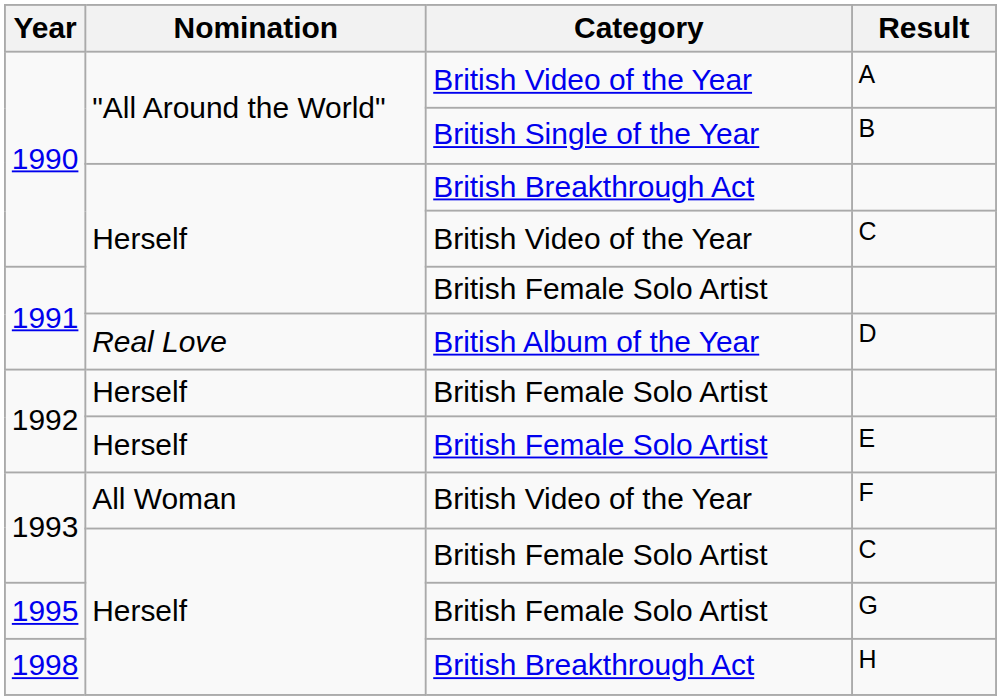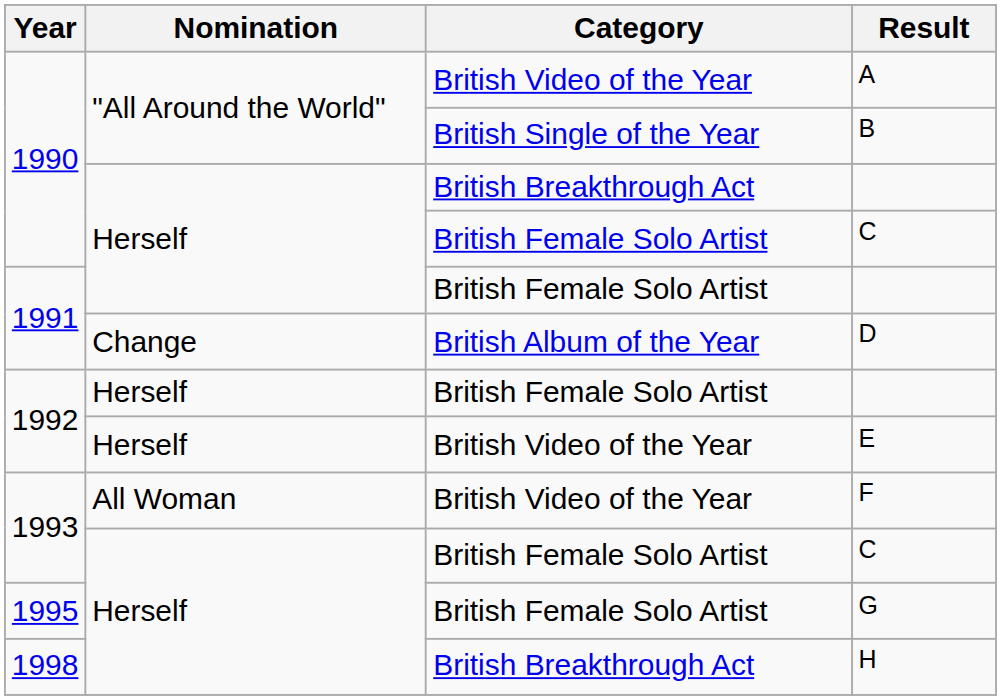 <table class="wikitable">
 <tr>
 <th width="30">Year</th>
 <th width="175">Nomination</th>
 <th width="220">Category</th>
 <th width="70">Result</th>
 </tr>
 <tr>
 <td rowspan="4"><a href='#'>1990</a></td>
 <td rowspan="2">"All Around the World"</td>
 <td><a href='#'>British Video of the Year</a></td>
 <td><sup>A</sup></td>
 </tr>
 <tr>
 <td><a href='#'>British Single of the Year</a></td>
 <td><sup>B</sup></td>
 </tr>
 <tr>
 <td rowspan="3">Herself</td>
 <td><a href='#'>British Breakthrough Act</a></td>
 <td></td>
 </tr>
 <tr>
-<td>British Video of the Year</td>
+<td><a href='#'>British Female Solo Artist</a></td>
 <td><sup>C</sup></td>
 </tr>
 <tr>
 <td rowspan="2"><a href='#'>1991</a></td>
 <td>British Female Solo Artist</td>
 <td></td>
 </tr>
 <tr>
-<td><em>Real Love</em></td>
+<td>Change</td>
 <td><a href='#'>British Album of the Year</a></td>
 <td><sup>D</sup></td>
 </tr>
 <tr>
 <td rowspan="2">1992</td>
 <td>Herself</td>
 <td>British Female Solo Artist</td>
 <td></td>
 </tr>
 <tr>
 <td>Herself</td>
-<td><a href='#'>British Female Solo Artist</a></td>
+<td>British Video of the Year</td>
 <td><sup>E</sup></td>
 </tr>
 <tr>
 <td rowspan="2">1993</td>
 <td>All Woman</td>
 <td>British Video of the Year</td>
 <td><sup>F</sup></td>
 </tr>
 <tr>
 <td rowspan="3">Herself</td>
 <td>British Female Solo Artist</td>
 <td><sup>C</sup></td>
 </tr>
 <tr>
 <td><a href='#'>1995</a></td>
 <td>British Female Solo Artist</td>
 <td><sup>G</sup></td>
 </tr>
 <tr>
 <td><a href='#'>1998</a></td>
 <td><a href='#'>British Breakthrough Act</a></td>
 <td><sup>H</sup></td>
 </tr>
 </table>
